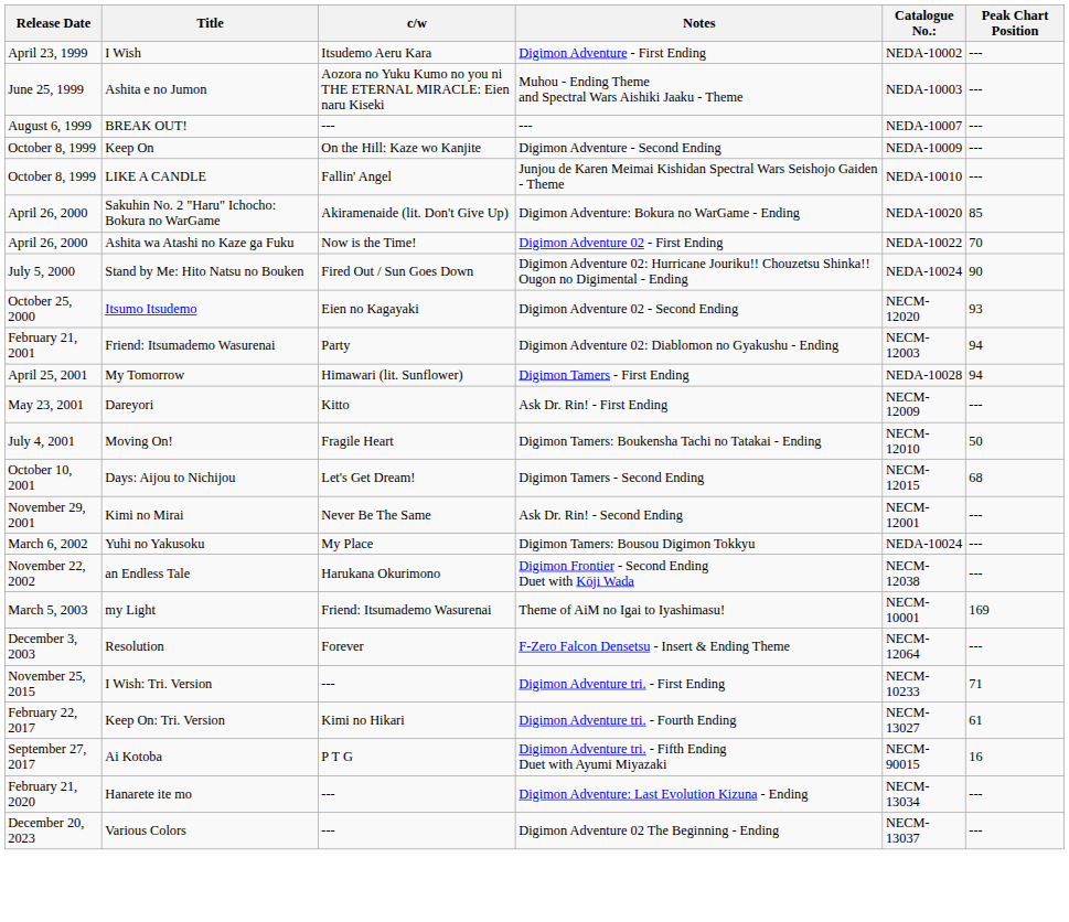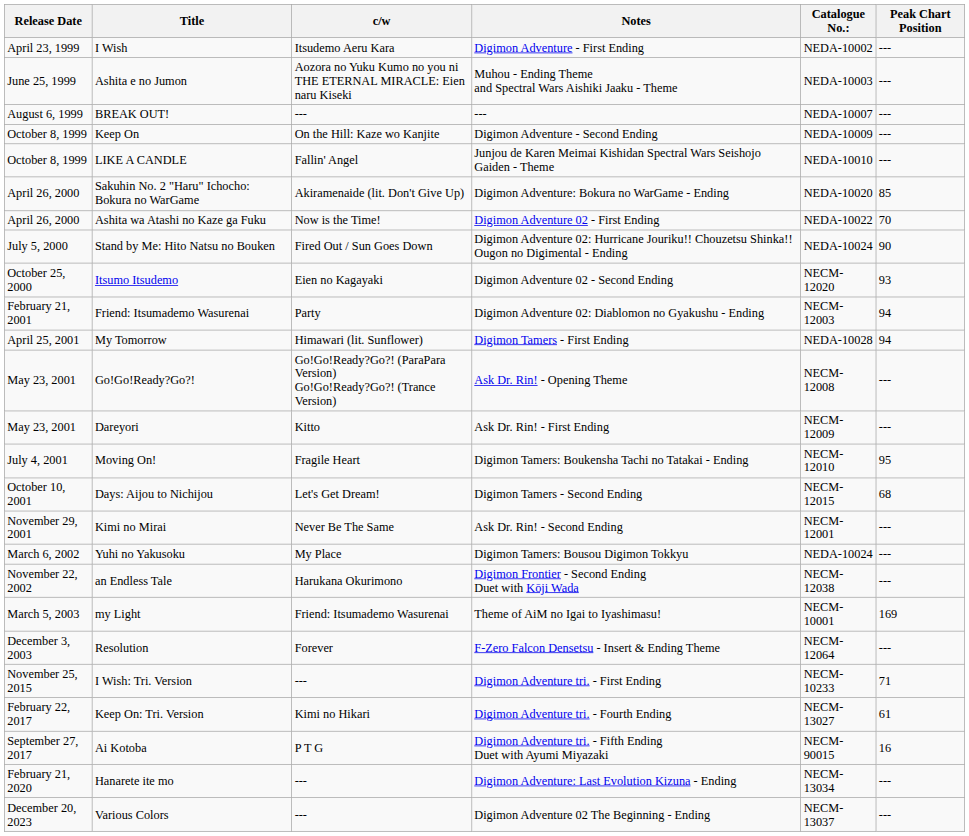 <table class="wikitable">
 <tr>
 <th>Release Date</th>
 <th>Title</th>
 <th>c/w</th>
 <th>Notes</th>
 <th>Catalogue No.:</th>
 <th>Peak Chart Position</th>
 </tr>
 <tr>
 <td>April 23, 1999</td>
 <td>I Wish</td>
 <td>Itsudemo Aeru Kara</td>
 <td><a href='#'>Digimon Adventure</a> - First Ending</td>
 <td>NEDA-10002</td>
 <td>---</td>
 </tr>
 <tr>
 <td>June 25, 1999</td>
 <td>Ashita e no Jumon</td>
 <td>Aozora no Yuku Kumo no you ni <br> THE ETERNAL MIRACLE: Eien naru Kiseki</td>
 <td>Muhou - Ending Theme <br> and Spectral Wars Aishiki Jaaku - Theme</td>
 <td>NEDA-10003</td>
 <td>---</td>
 </tr>
 <tr>
 <td>August 6, 1999</td>
 <td>BREAK OUT!</td>
 <td>---</td>
 <td>---</td>
 <td>NEDA-10007</td>
 <td>---</td>
 </tr>
 <tr>
 <td>October 8, 1999</td>
 <td>Keep On</td>
 <td>On the Hill: Kaze wo Kanjite</td>
 <td>Digimon Adventure - Second Ending</td>
 <td>NEDA-10009</td>
 <td>---</td>
 </tr>
 <tr>
 <td>October 8, 1999</td>
 <td>LIKE A CANDLE</td>
 <td>Fallin' Angel</td>
 <td>Junjou de Karen Meimai Kishidan Spectral Wars Seishojo Gaiden - Theme</td>
 <td>NEDA-10010</td>
 <td>---</td>
 </tr>
 <tr>
 <td>April 26, 2000</td>
 <td>Sakuhin No. 2 "Haru" Ichocho: Bokura no WarGame</td>
 <td>Akiramenaide (lit. Don't Give Up)</td>
 <td>Digimon Adventure: Bokura no WarGame - Ending</td>
 <td>NEDA-10020</td>
 <td>85</td>
 </tr>
 <tr>
 <td>April 26, 2000</td>
 <td>Ashita wa Atashi no Kaze ga Fuku</td>
 <td>Now is the Time!</td>
 <td><a href='#'>Digimon Adventure 02</a> - First Ending</td>
 <td>NEDA-10022</td>
 <td>70</td>
 </tr>
 <tr>
 <td>July 5, 2000</td>
 <td>Stand by Me: Hito Natsu no Bouken</td>
 <td>Fired Out / Sun Goes Down</td>
 <td>Digimon Adventure 02: Hurricane Jouriku!! Chouzetsu Shinka!! Ougon no Digimental - Ending</td>
 <td>NEDA-10024</td>
 <td>90</td>
 </tr>
 <tr>
 <td>October 25, 2000</td>
 <td><a href='#'>Itsumo Itsudemo</a></td>
 <td>Eien no Kagayaki</td>
 <td>Digimon Adventure 02 - Second Ending</td>
 <td>NECM-12020</td>
 <td>93</td>
 </tr>
 <tr>
 <td>February 21, 2001</td>
 <td>Friend: Itsumademo Wasurenai</td>
 <td>Party</td>
 <td>Digimon Adventure 02: Diablomon no Gyakushu - Ending</td>
 <td>NECM-12003</td>
 <td>94</td>
 </tr>
 <tr>
 <td>April 25, 2001</td>
 <td>My Tomorrow</td>
 <td>Himawari (lit. Sunflower)</td>
 <td><a href='#'>Digimon Tamers</a> - First Ending</td>
 <td>NEDA-10028</td>
 <td>94</td>
 </tr>
 <tr>
 <td>May 23, 2001</td>
+<td>Go!Go!Ready?Go?!</td>
+<td>Go!Go!Ready?Go?! (ParaPara Version) <br>  Go!Go!Ready?Go?! (Trance Version)</td>
+<td><a href='#'>Ask Dr. Rin!</a> - Opening Theme</td>
+<td>NECM-12008</td>
+<td>---</td>
+</tr>
+<tr>
+<td>May 23, 2001</td>
 <td>Dareyori</td>
 <td>Kitto</td>
 <td>Ask Dr. Rin! - First Ending</td>
 <td>NECM-12009</td>
 <td>---</td>
 </tr>
 <tr>
 <td>July 4, 2001</td>
 <td>Moving On!</td>
 <td>Fragile Heart</td>
 <td>Digimon Tamers: Boukensha Tachi no Tatakai - Ending</td>
 <td>NECM-12010</td>
-<td>50</td>
+<td>95</td>
 </tr>
 <tr>
 <td>October 10, 2001</td>
 <td>Days: Aijou to Nichijou</td>
 <td>Let's Get Dream!</td>
 <td>Digimon Tamers - Second Ending</td>
 <td>NECM-12015</td>
 <td>68</td>
 </tr>
 <tr>
 <td>November 29, 2001</td>
 <td>Kimi no Mirai</td>
 <td>Never Be The Same</td>
 <td>Ask Dr. Rin! - Second Ending</td>
 <td>NECM-12001</td>
 <td>---</td>
 </tr>
 <tr>
 <td>March 6, 2002</td>
 <td>Yuhi no Yakusoku</td>
 <td>My Place</td>
 <td>Digimon Tamers: Bousou Digimon Tokkyu</td>
 <td>NEDA-10024</td>
 <td>---</td>
 </tr>
 <tr>
 <td>November 22, 2002</td>
 <td>an Endless Tale</td>
 <td>Harukana Okurimono</td>
 <td><a href='#'>Digimon Frontier</a> - Second Ending <br> Duet with <a href='#'>Kōji Wada</a></td>
 <td>NECM-12038</td>
 <td>---</td>
 </tr>
 <tr>
 <td>March 5, 2003</td>
 <td>my Light</td>
 <td>Friend: Itsumademo Wasurenai</td>
 <td>Theme of AiM no Igai to Iyashimasu!</td>
 <td>NECM-10001</td>
 <td>169</td>
 </tr>
 <tr>
 <td>December 3, 2003</td>
 <td>Resolution</td>
 <td>Forever</td>
 <td><a href='#'>F-Zero Falcon Densetsu</a> - Insert & Ending Theme</td>
 <td>NECM-12064</td>
 <td>---</td>
 </tr>
 <tr>
 <td>November 25, 2015</td>
 <td>I Wish: Tri. Version</td>
 <td>---</td>
 <td><a href='#'>Digimon Adventure tri.</a> - First Ending</td>
 <td>NECM-10233</td>
 <td>71</td>
 </tr>
 <tr>
 <td>February 22, 2017</td>
 <td>Keep On: Tri. Version</td>
 <td>Kimi no Hikari</td>
 <td><a href='#'>Digimon Adventure tri.</a> - Fourth Ending</td>
 <td>NECM-13027</td>
 <td>61</td>
 </tr>
 <tr>
 <td>September 27, 2017</td>
 <td>Ai Kotoba</td>
 <td>P T G</td>
 <td><a href='#'>Digimon Adventure tri.</a> - Fifth Ending  <br> Duet with Ayumi Miyazaki</td>
 <td>NECM-90015</td>
 <td>16</td>
 </tr>
 <tr>
 <td>February 21, 2020</td>
 <td>Hanarete ite mo</td>
 <td>---</td>
 <td><a href='#'>Digimon Adventure: Last Evolution Kizuna</a> - Ending</td>
 <td>NECM-13034</td>
 <td>---</td>
 </tr>
 <tr>
 <td>December 20, 2023</td>
 <td>Various Colors</td>
 <td>---</td>
 <td>Digimon Adventure 02 The Beginning - Ending</td>
 <td>NECM-13037</td>
 <td>---</td>
 </tr>
 </table>
